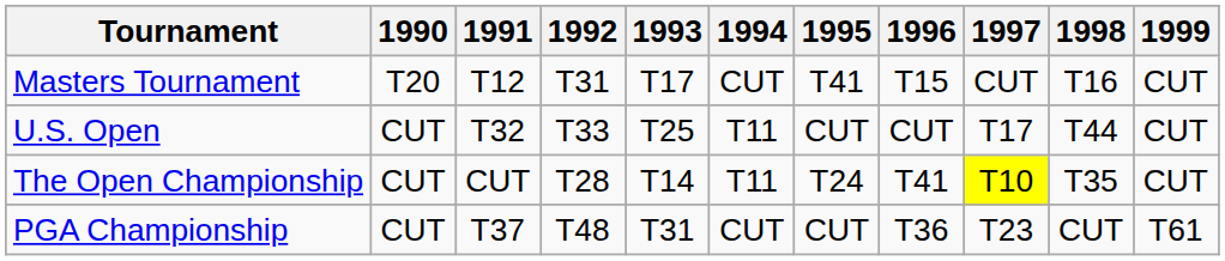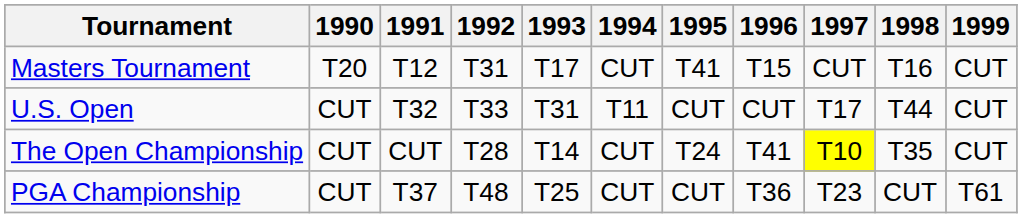 <table class="wikitable" style="font-size:95%;text-align:center;">
 <tr>
 <th>Tournament</th>
 <th>1990</th>
 <th>1991</th>
 <th>1992</th>
 <th>1993</th>
 <th>1994</th>
 <th>1995</th>
 <th>1996</th>
 <th>1997</th>
 <th>1998</th>
 <th>1999</th>
 </tr>
 <tr>
 <td align=left><a href='#'>Masters Tournament</a></td>
 <td>T20</td>
 <td>T12</td>
 <td>T31</td>
 <td>T17</td>
 <td>CUT</td>
 <td>T41</td>
 <td>T15</td>
 <td>CUT</td>
 <td>T16</td>
 <td>CUT</td>
 </tr>
 <tr>
 <td align=left><a href='#'>U.S. Open</a></td>
 <td>CUT</td>
 <td>T32</td>
 <td>T33</td>
-<td>T25</td>
+<td>T31</td>
 <td>T11</td>
 <td>CUT</td>
 <td>CUT</td>
 <td>T17</td>
 <td>T44</td>
 <td>CUT</td>
 </tr>
 <tr>
 <td align=left><a href='#'>The Open Championship</a></td>
 <td>CUT</td>
 <td>CUT</td>
 <td>T28</td>
 <td>T14</td>
-<td>T11</td>
+<td>CUT</td>
 <td>T24</td>
 <td>T41</td>
 <td style="background:yellow;">T10</td>
 <td>T35</td>
 <td>CUT</td>
 </tr>
 <tr>
 <td align=left><a href='#'>PGA Championship</a></td>
 <td>CUT</td>
 <td>T37</td>
 <td>T48</td>
-<td>T31</td>
+<td>T25</td>
 <td>CUT</td>
 <td>CUT</td>
 <td>T36</td>
 <td>T23</td>
 <td>CUT</td>
 <td>T61</td>
 </tr>
 </table>
